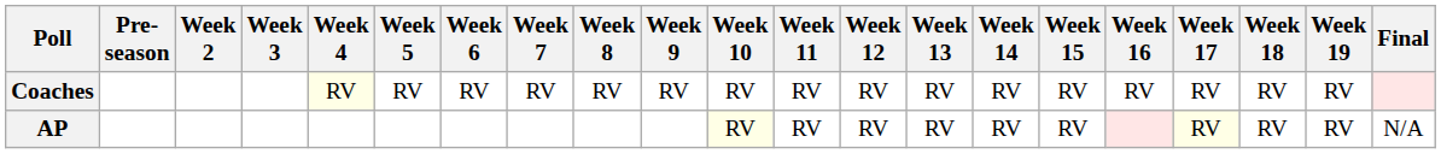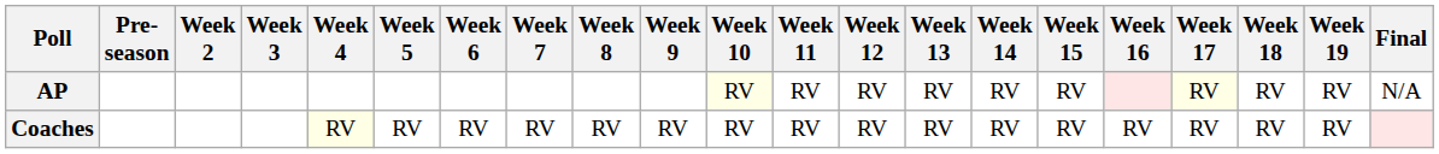 <table class="wikitable" style="white-space:nowrap;font-size:90%">
 <tr>
 <th>Poll</th>
 <th>Pre-<br>season</th>
 <th>Week<br>2</th>
 <th>Week<br>3</th>
 <th>Week<br>4</th>
 <th>Week<br>5</th>
 <th>Week<br>6</th>
 <th>Week<br>7</th>
 <th>Week<br>8</th>
 <th>Week<br>9</th>
 <th>Week<br>10</th>
 <th>Week<br>11</th>
 <th>Week<br>12</th>
 <th>Week<br>13</th>
 <th>Week<br>14</th>
 <th>Week<br>15</th>
 <th>Week<br>16</th>
 <th>Week<br>17</th>
 <th>Week<br>18</th>
 <th>Week<br>19</th>
 <th>Final</th>
 </tr>
 <tr style="text-align:center;">
+<th>AP</th>
+<td style="background:#FFF;"></td>
+<td style="background:#FFF;"></td>
+<td style="background:#FFF;"></td>
+<td style="background:#FFF;"></td>
+<td style="background:#FFF;"></td>
+<td style="background:#FFF;"></td>
+<td style="background:#FFF;"></td>
+<td style="background:#FFF;"></td>
+<td style="background:#FFF;"></td>
+<td style="background:#FFFFE6;">RV</td>
+<td style="background:#FFF;">RV</td>
+<td style="background:#FFF;">RV</td>
+<td style="background:#FFF;">RV</td>
+<td style="background:#FFF;">RV</td>
+<td style="background:#FFF;">RV</td>
+<td style="background:#FFE6E6;"></td>
+<td style="background:#FFFFE6;">RV</td>
+<td style="background:#FFF;">RV</td>
+<td style="background:#FFF;">RV</td>
+<td style="background:#FFF;">N/A</td>
+</tr>
+<tr style="text-align:center;">
 <th>Coaches</th>
 <td style="background:#FFF;"></td>
 <td style="background:#FFF;"></td>
 <td style="background:#FFF;"></td>
 <td style="background:#FFFFE6;">RV</td>
 <td style="background:#FFF;">RV</td>
 <td style="background:#FFF;">RV</td>
 <td style="background:#FFF;">RV</td>
 <td style="background:#FFF;">RV</td>
 <td style="background:#FFF;">RV</td>
 <td style="background:#FFF;">RV</td>
 <td style="background:#FFF;">RV</td>
 <td style="background:#FFF;">RV</td>
 <td style="background:#FFF;">RV</td>
 <td style="background:#FFF;">RV</td>
 <td style="background:#FFF;">RV</td>
 <td style="background:#FFF;">RV</td>
 <td style="background:#FFF;">RV</td>
 <td style="background:#FFF;">RV</td>
 <td style="background:#FFF;">RV</td>
 <td style="background:#FFE6E6;"></td>
 </tr>
-<tr style="text-align:center;">
-<th>AP</th>
-<td style="background:#FFF;"></td>
-<td style="background:#FFF;"></td>
-<td style="background:#FFF;"></td>
-<td style="background:#FFF;"></td>
-<td style="background:#FFF;"></td>
-<td style="background:#FFF;"></td>
-<td style="background:#FFF;"></td>
-<td style="background:#FFF;"></td>
-<td style="background:#FFF;"></td>
-<td style="background:#FFFFE6;">RV</td>
-<td style="background:#FFF;">RV</td>
-<td style="background:#FFF;">RV</td>
-<td style="background:#FFF;">RV</td>
-<td style="background:#FFF;">RV</td>
-<td style="background:#FFF;">RV</td>
-<td style="background:#FFE6E6;"></td>
-<td style="background:#FFFFE6;">RV</td>
-<td style="background:#FFF;">RV</td>
-<td style="background:#FFF;">RV</td>
-<td style="background:#FFF;">N/A</td>
-</tr>
 </table>
